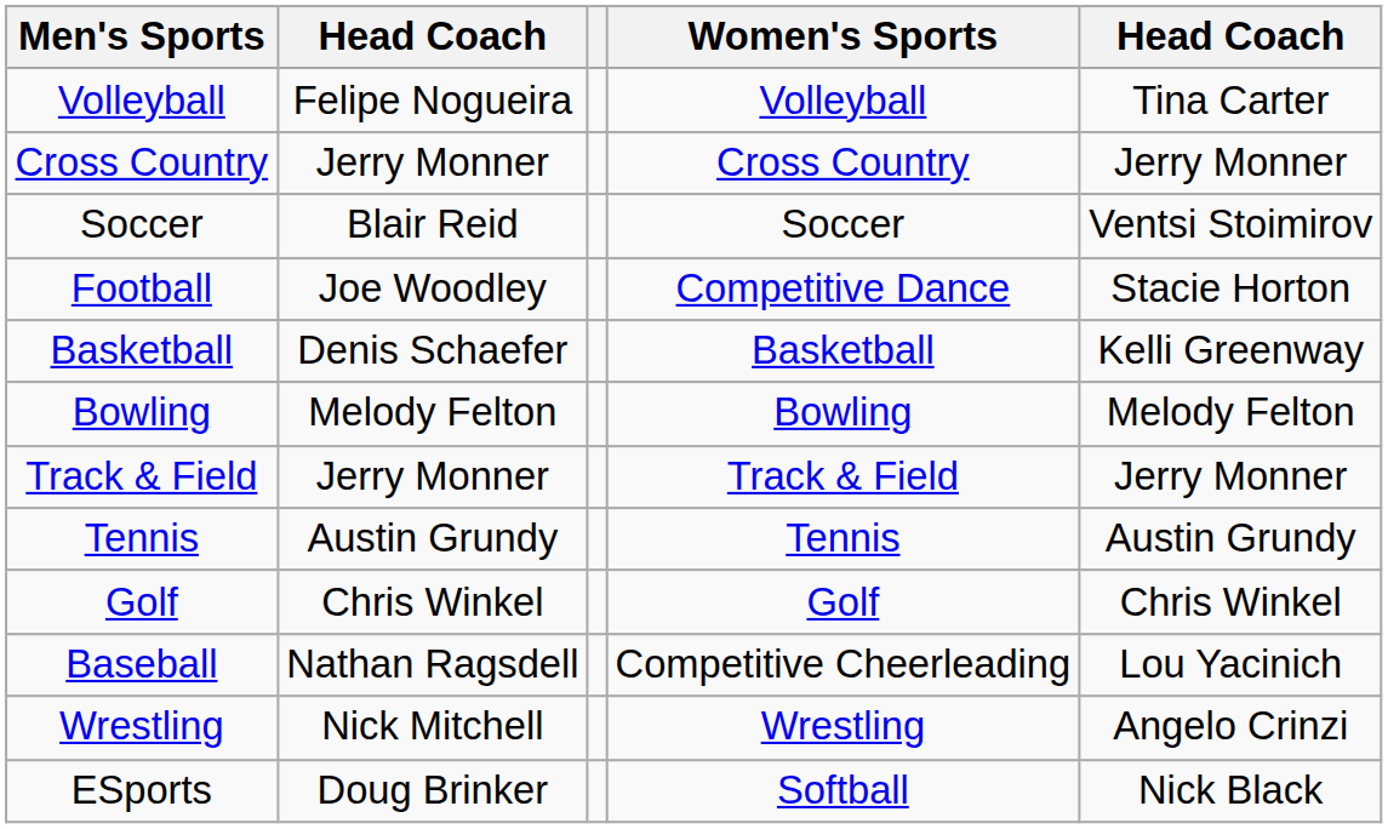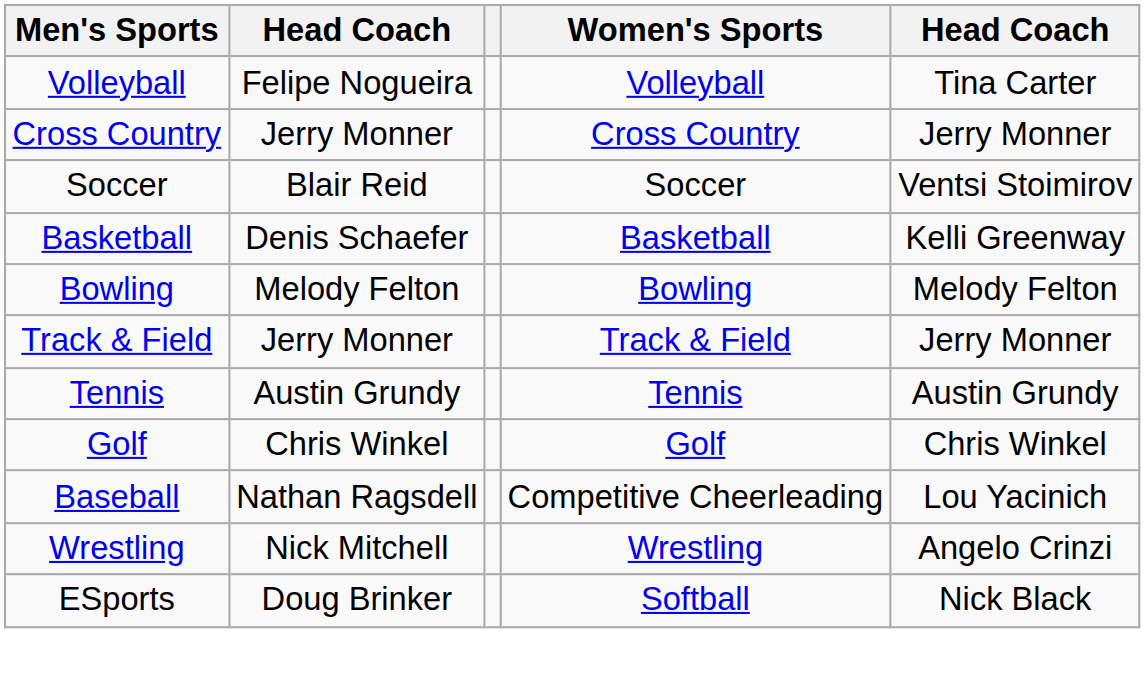 <table class="wikitable" style="text-align:center; width 85%;">
 <tr>
 <th>Men's Sports</th>
 <th>Head Coach</th>
 <th></th>
 <th>Women's Sports</th>
 <th>Head Coach</th>
 </tr>
 <tr>
 <td><a href='#'>Volleyball</a></td>
 <td>Felipe Nogueira</td>
 <td></td>
 <td><a href='#'>Volleyball</a></td>
 <td>Tina Carter</td>
 </tr>
 <tr>
 <td><a href='#'>Cross Country</a></td>
 <td>Jerry Monner</td>
 <td></td>
 <td><a href='#'>Cross Country</a></td>
 <td>Jerry Monner</td>
 </tr>
 <tr>
 <td>Soccer</td>
 <td>Blair Reid</td>
 <td></td>
 <td>Soccer</td>
 <td>Ventsi Stoimirov</td>
-</tr>
-<tr>
-<td><a href='#'>Football</a></td>
-<td>Joe Woodley</td>
-<td></td>
-<td><a href='#'>Competitive Dance</a></td>
-<td>Stacie Horton</td>
 </tr>
 <tr>
 <td><a href='#'>Basketball</a></td>
 <td>Denis Schaefer</td>
 <td></td>
 <td><a href='#'>Basketball</a></td>
 <td>Kelli Greenway</td>
 </tr>
 <tr>
 <td><a href='#'>Bowling</a></td>
 <td>Melody Felton</td>
 <td></td>
 <td><a href='#'>Bowling</a></td>
 <td>Melody Felton</td>
 </tr>
 <tr>
 <td><a href='#'>Track & Field</a></td>
 <td>Jerry Monner</td>
 <td></td>
 <td><a href='#'>Track & Field</a></td>
 <td>Jerry Monner</td>
 </tr>
 <tr>
 <td><a href='#'>Tennis</a></td>
 <td>Austin Grundy</td>
 <td></td>
 <td><a href='#'>Tennis</a></td>
 <td>Austin Grundy</td>
 </tr>
 <tr>
 <td><a href='#'>Golf</a></td>
 <td>Chris Winkel</td>
 <td></td>
 <td><a href='#'>Golf</a></td>
 <td>Chris Winkel</td>
 </tr>
 <tr>
 <td><a href='#'>Baseball</a></td>
 <td>Nathan Ragsdell</td>
 <td></td>
 <td>Competitive Cheerleading</td>
 <td>Lou Yacinich</td>
 </tr>
 <tr>
 <td><a href='#'>Wrestling</a></td>
 <td>Nick Mitchell</td>
 <td></td>
 <td><a href='#'>Wrestling</a></td>
 <td>Angelo Crinzi</td>
 </tr>
 <tr>
 <td>ESports</td>
 <td>Doug Brinker</td>
 <td></td>
 <td><a href='#'>Softball</a></td>
 <td>Nick Black</td>
 </tr>
 </table>
